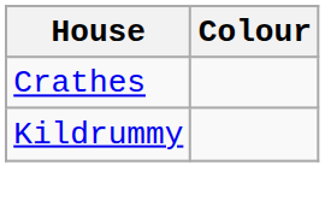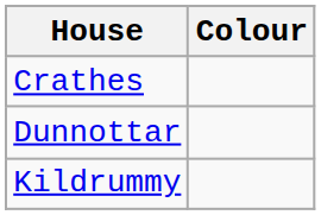 <table class="wikitable">
 <tr>
 <th>House</th>
 <th>Colour</th>
 </tr>
 <tr>
 <td><a href='#'>Crathes</a></td>
 <td></td>
 </tr>
 <tr>
+<td><a href='#'>Dunnottar</a></td>
+<td></td>
+</tr>
+<tr>
 <td><a href='#'>Kildrummy</a></td>
 <td></td>
 </tr>
 </table>
